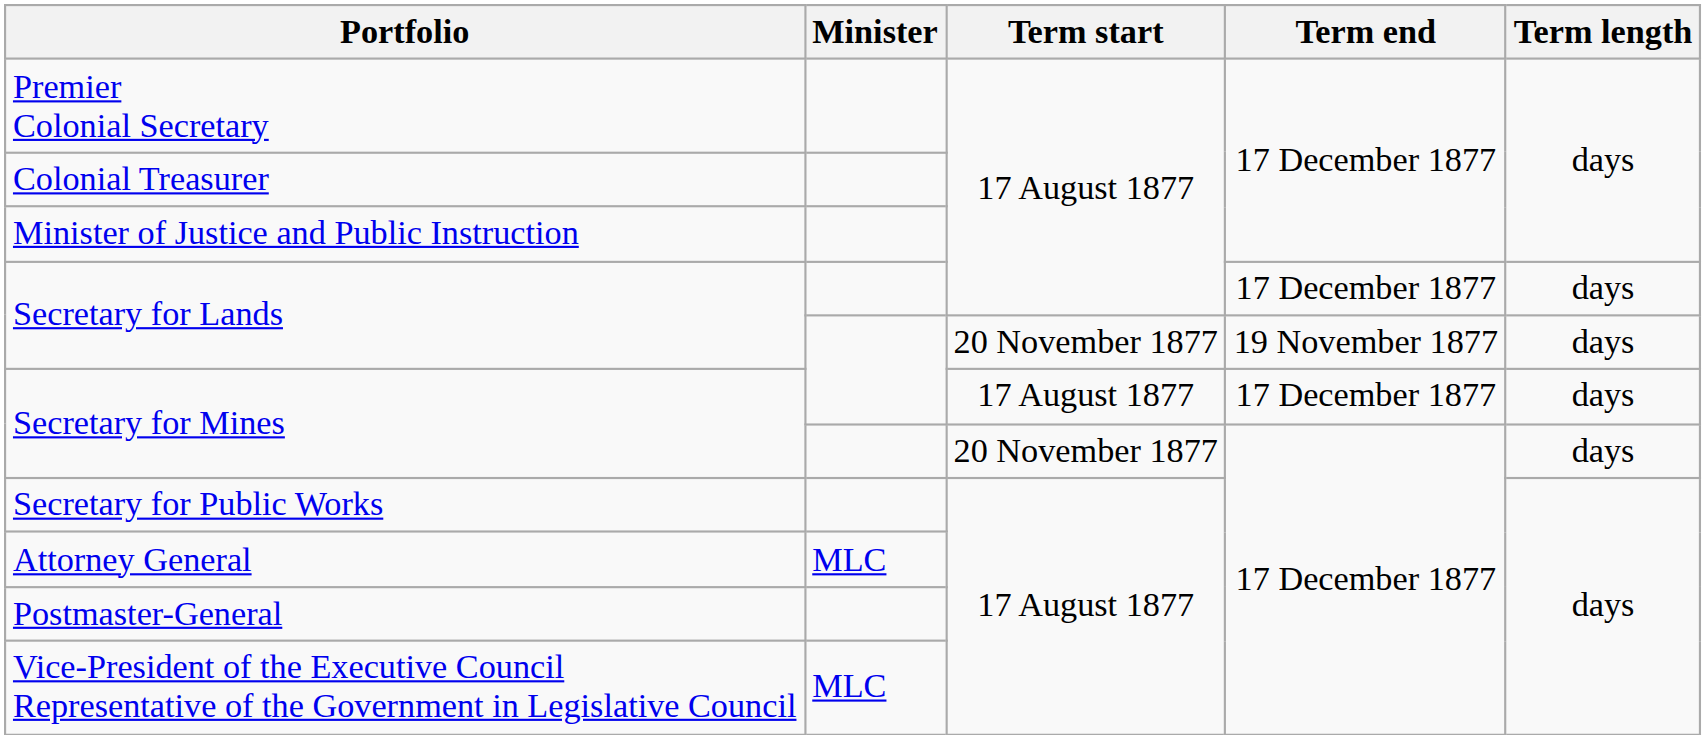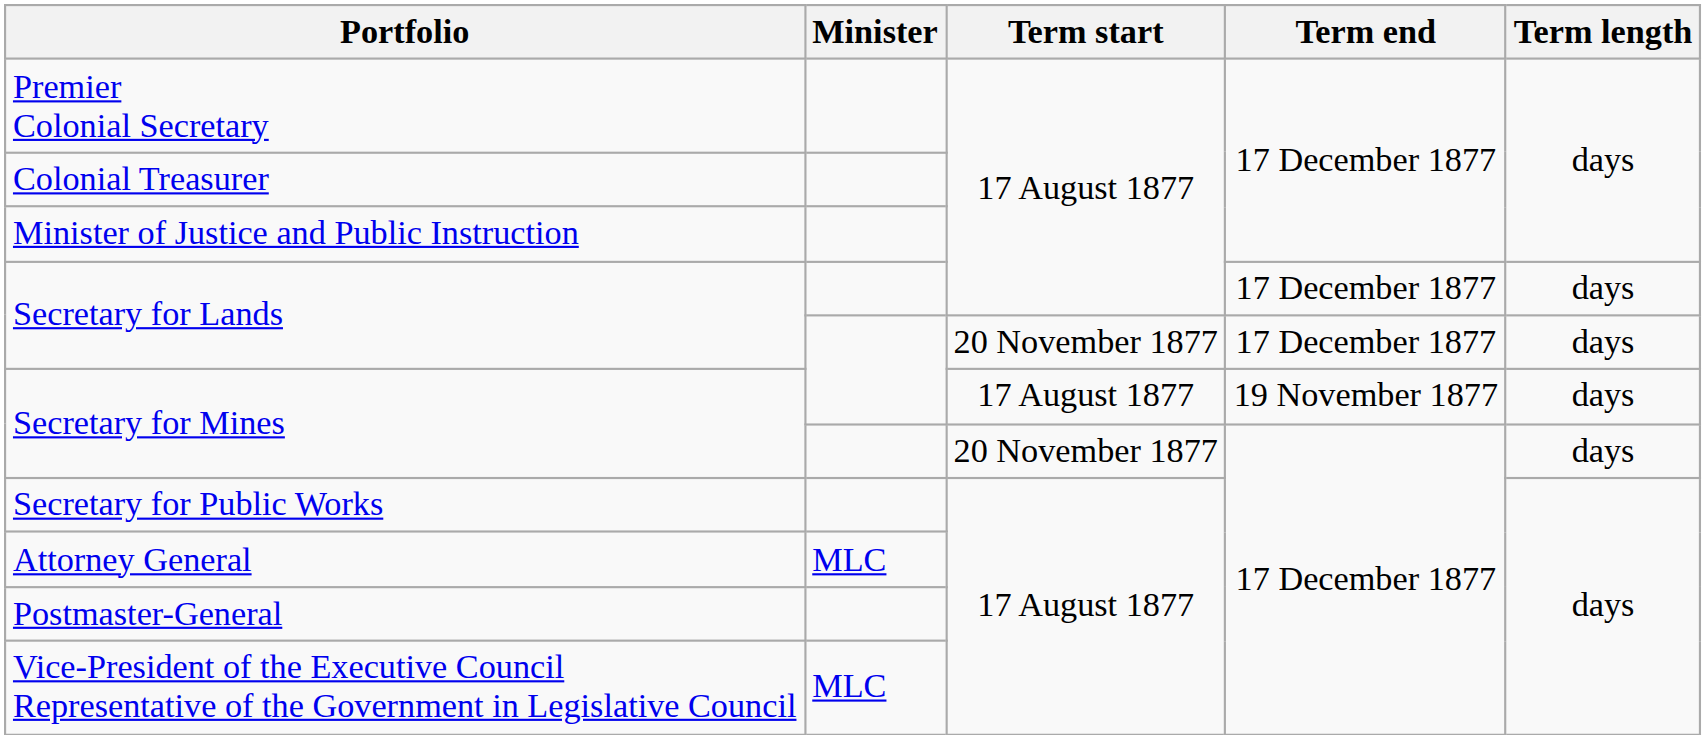 <table class="wikitable sortable">
 <tr>
 <th>Portfolio</th>
 <th>Minister</th>
 <th>Term start</th>
 <th>Term end</th>
 <th>Term length</th>
 </tr>
 <tr>
 <td><a href='#'>Premier</a><br><a href='#'>Colonial Secretary</a></td>
 <td></td>
 <td rowspan="4" align="center">17 August 1877</td>
 <td rowspan="3" align="center">17 December 1877</td>
 <td rowspan="3" align="center"> days</td>
 </tr>
 <tr>
 <td><a href='#'>Colonial Treasurer</a></td>
 <td></td>
 </tr>
 <tr>
 <td><a href='#'>Minister of Justice and Public Instruction</a></td>
 <td></td>
 </tr>
 <tr>
 <td rowspan="2"><a href='#'>Secretary for Lands</a></td>
 <td></td>
 <td align="center">17 December 1877</td>
 <td align="center"> days</td>
 </tr>
 <tr>
 <td rowspan="2"></td>
 <td align="center">20 November 1877</td>
-<td align="center">19 November 1877</td>
+<td align="center">17 December 1877</td>
 <td align="center"> days</td>
 </tr>
 <tr>
 <td rowspan="2"><a href='#'>Secretary for Mines</a></td>
 <td align="center">17 August 1877</td>
-<td align="center">17 December 1877</td>
+<td align="center">19 November 1877</td>
 <td align="center"> days</td>
 </tr>
 <tr>
 <td></td>
 <td align="center">20 November 1877</td>
 <td rowspan="5" align="center">17 December 1877</td>
 <td align="center"> days</td>
 </tr>
 <tr>
 <td><a href='#'>Secretary for Public Works</a></td>
 <td></td>
 <td rowspan="4" align="center">17 August 1877</td>
 <td rowspan="4" align="center"> days</td>
 </tr>
 <tr>
 <td><a href='#'>Attorney General</a></td>
 <td> <a href='#'>MLC</a></td>
 </tr>
 <tr>
 <td><a href='#'>Postmaster-General</a></td>
 <td></td>
 </tr>
 <tr>
 <td><a href='#'>Vice-President of the Executive Council</a><br><a href='#'>Representative of the Government in Legislative Council</a></td>
 <td> <a href='#'>MLC</a></td>
 </tr>
 </table>
